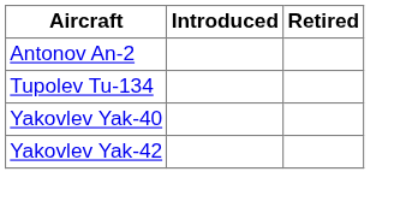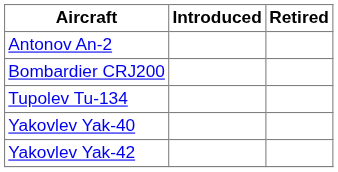 <table class="toccolours" border="1" cellpadding="3" style="border-collapse:collapse">
 <tr>
 <th>Aircraft</th>
 <th>Introduced</th>
 <th>Retired</th>
 </tr>
 <tr>
 <td><a href='#'>Antonov An-2</a></td>
+<td></td>
+<td></td>
+</tr>
+<tr>
+<td><a href='#'>Bombardier CRJ200</a></td>
 <td></td>
 <td></td>
 </tr>
 <tr>
 <td><a href='#'>Tupolev Tu-134</a></td>
 <td></td>
 <td></td>
 </tr>
 <tr>
 <td><a href='#'>Yakovlev Yak-40</a></td>
 <td></td>
 <td></td>
 </tr>
 <tr>
 <td><a href='#'>Yakovlev Yak-42</a></td>
 <td></td>
 <td></td>
 </tr>
 <tr>
 </tr>
 </table>
